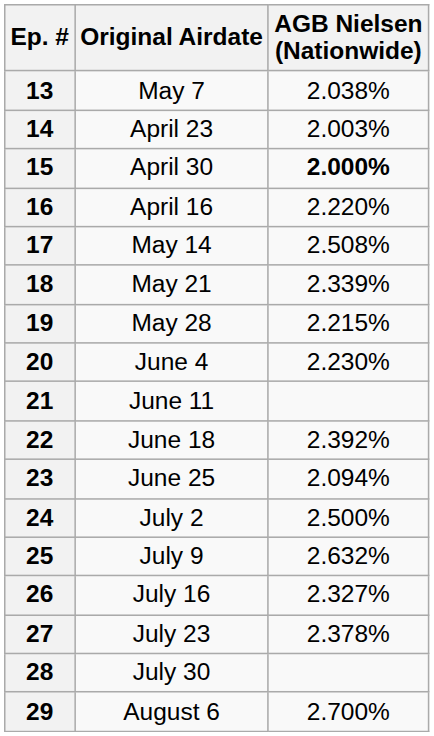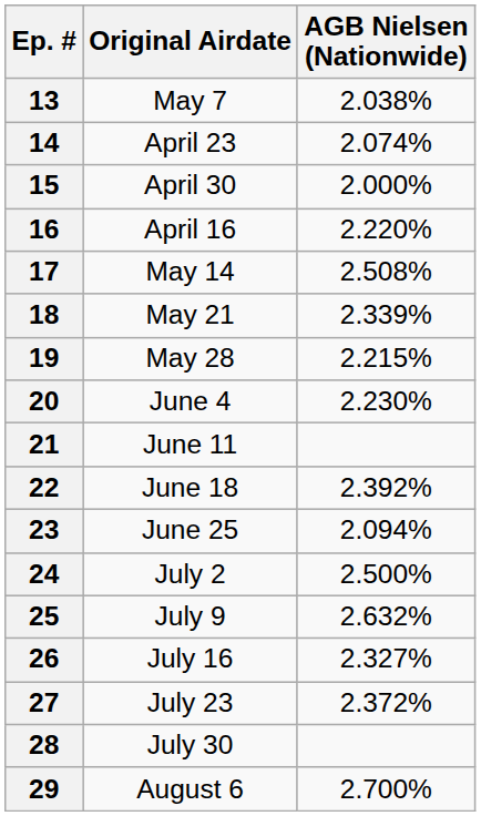 <table class="wikitable" style=text-align:center>
 <tr>
 <th>Ep. #</th>
 <th>Original Airdate</th>
 <th>AGB Nielsen<br>(Nationwide)<br></th>
 </tr>
 <tr>
 <th>13</th>
 <td>May 7</td>
 <td>2.038%</td>
 </tr>
 <tr>
 <th>14</th>
 <td>April 23</td>
-<td>2.003%</td>
+<td>2.074%</td>
 </tr>
 <tr>
 <th>15</th>
 <td>April 30</td>
-<td><strong>2.000%</strong></td>
+<td>2.000%</td>
 </tr>
 <tr>
 <th>16</th>
 <td>April 16</td>
 <td>2.220%</td>
 </tr>
 <tr>
 <th>17</th>
 <td>May 14</td>
 <td>2.508%</td>
 </tr>
 <tr>
 <th>18</th>
 <td>May 21</td>
 <td>2.339%</td>
 </tr>
 <tr>
 <th>19</th>
 <td>May 28</td>
 <td>2.215%</td>
 </tr>
 <tr>
 <th>20</th>
 <td>June 4</td>
 <td>2.230%</td>
 </tr>
 <tr>
 <th>21</th>
 <td>June 11</td>
 <td></td>
 </tr>
 <tr>
 <th>22</th>
 <td>June 18</td>
 <td>2.392%</td>
 </tr>
 <tr>
 <th>23</th>
 <td>June 25</td>
 <td>2.094%</td>
 </tr>
 <tr>
 <th>24</th>
 <td>July 2</td>
 <td>2.500%</td>
 </tr>
 <tr>
 <th>25</th>
 <td>July 9</td>
 <td>2.632%</td>
 </tr>
 <tr>
 <th>26</th>
 <td>July 16</td>
 <td>2.327%</td>
 </tr>
 <tr>
 <th>27</th>
 <td>July 23</td>
-<td>2.378%</td>
+<td>2.372%</td>
 </tr>
 <tr>
 <th>28</th>
 <td>July 30</td>
 <td></td>
 </tr>
 <tr>
 <th>29</th>
 <td>August 6</td>
 <td>2.700%</td>
 </tr>
 </table>
